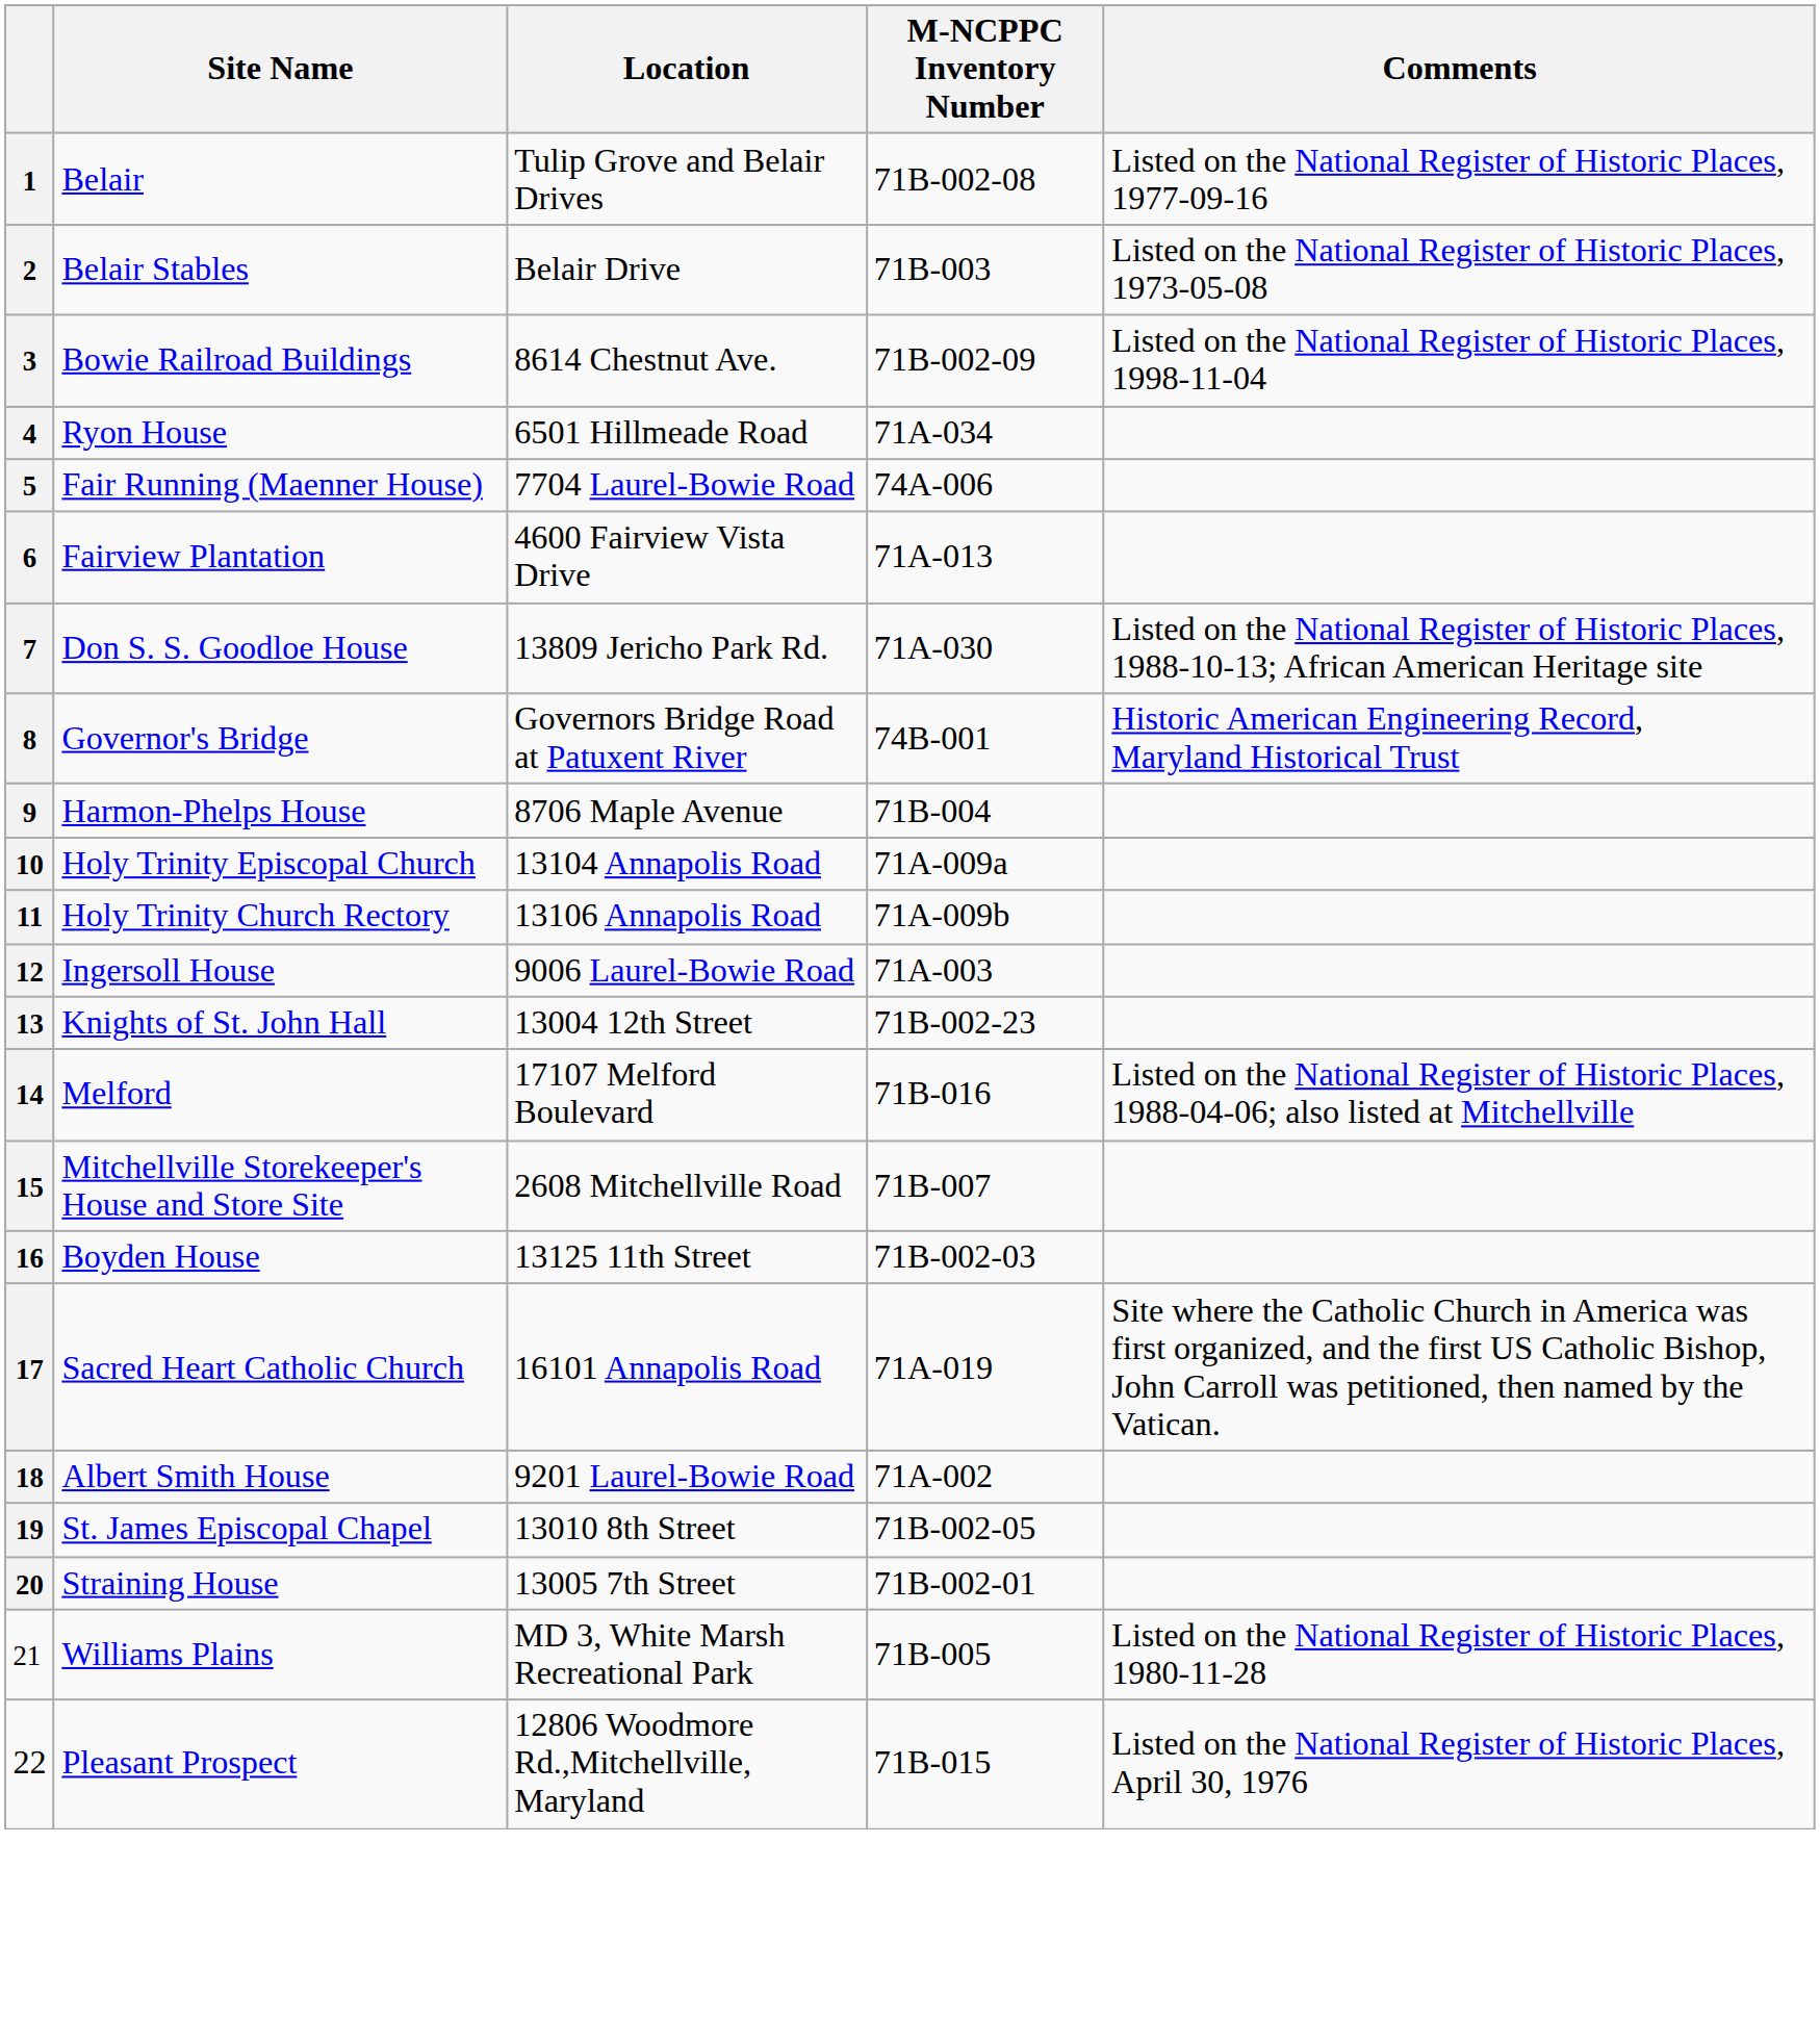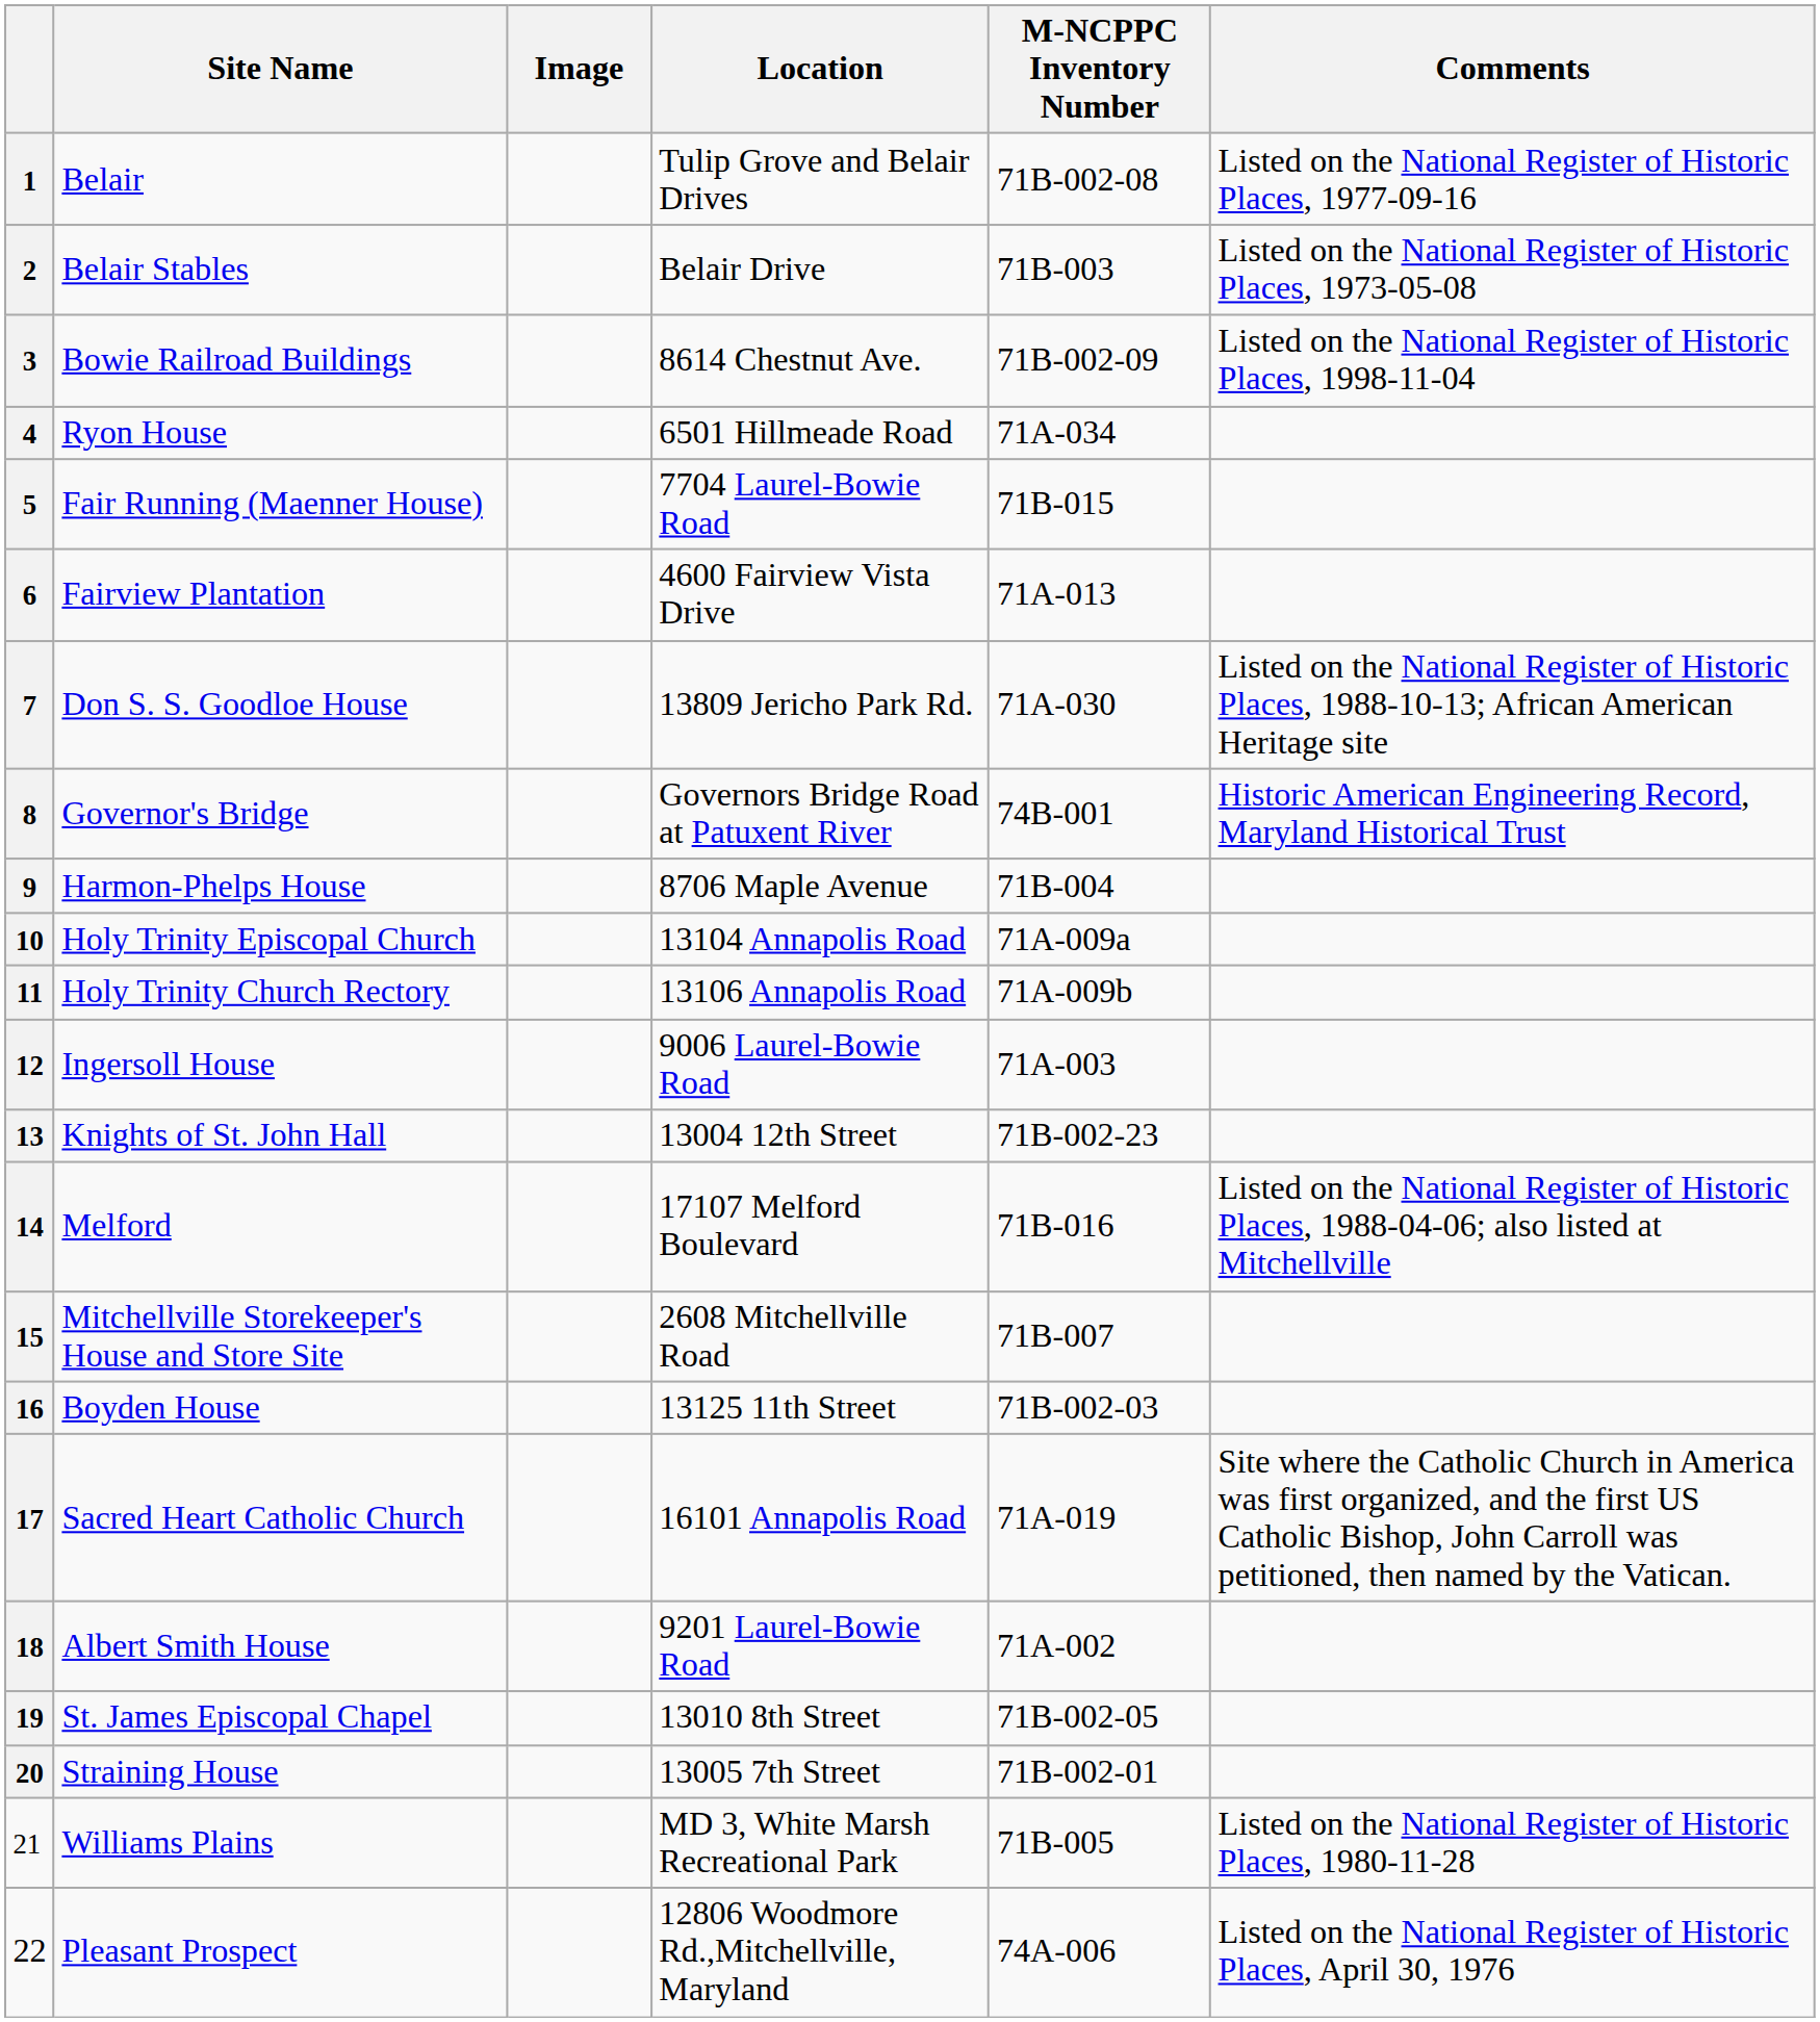 <table class="wikitable sortable" style="width:98%">
 <tr>
 <th></th>
 <th width = 25% ><strong>Site Name</strong></th>
+<th width = 8% class="unsortable" ><strong>Image</strong></th>
 <th><strong>Location</strong></th>
 <th class="unsortable" ><strong>M-NCPPC Inventory Number</strong></th>
 <th class="unsortable" ><strong>Comments</strong></th>
 </tr>
 <tr>
 <th><small>1</small></th>
 <td><a href='#'>Belair</a></td>
+<td></td>
 <td>Tulip Grove and Belair Drives</td>
 <td>71B-002-08</td>
 <td>Listed on the <a href='#'>National Register of Historic Places</a>, 1977-09-16</td>
 </tr>
 <tr>
 <th><small>2</small></th>
 <td><a href='#'>Belair Stables</a></td>
+<td></td>
 <td>Belair Drive</td>
 <td>71B-003</td>
 <td>Listed on the <a href='#'>National Register of Historic Places</a>, 1973-05-08</td>
 </tr>
 <tr>
 <th><small>3</small></th>
 <td><a href='#'>Bowie Railroad Buildings</a></td>
+<td></td>
 <td>8614 Chestnut Ave.</td>
 <td>71B-002-09</td>
 <td>Listed on the <a href='#'>National Register of Historic Places</a>, 1998-11-04</td>
 </tr>
 <tr>
 <th><small>4</small></th>
 <td><a href='#'>Ryon House</a></td>
+<td></td>
 <td>6501 Hillmeade Road</td>
 <td>71A-034</td>
 <td></td>
 </tr>
 <tr>
 <th><small>5</small></th>
 <td><a href='#'>Fair Running (Maenner House)</a></td>
+<td></td>
 <td>7704 <a href='#'>Laurel-Bowie Road</a></td>
-<td>74A-006</td>
+<td>71B-015</td>
 <td></td>
 </tr>
 <tr>
 <th><small>6</small></th>
 <td><a href='#'>Fairview Plantation</a></td>
+<td></td>
 <td>4600 Fairview Vista Drive</td>
 <td>71A-013</td>
 <td></td>
 </tr>
 <tr>
 <th><small>7</small></th>
 <td><a href='#'>Don S. S. Goodloe House</a></td>
+<td></td>
 <td>13809 Jericho Park Rd.</td>
 <td>71A-030</td>
 <td>Listed on the <a href='#'>National Register of Historic Places</a>, 1988-10-13; African American Heritage site</td>
 </tr>
 <tr>
 <th><small>8</small></th>
 <td><a href='#'>Governor's Bridge</a></td>
+<td></td>
 <td>Governors Bridge Road at <a href='#'>Patuxent River</a></td>
 <td>74B-001</td>
 <td><a href='#'>Historic American Engineering Record</a>,<br><a href='#'>Maryland Historical Trust</a></td>
 </tr>
 <tr>
 <th><small>9</small></th>
 <td><a href='#'>Harmon-Phelps House</a></td>
+<td></td>
 <td>8706 Maple Avenue</td>
 <td>71B-004</td>
 <td></td>
 </tr>
 <tr>
 <th><small>10</small></th>
 <td><a href='#'>Holy Trinity Episcopal Church</a></td>
+<td></td>
 <td>13104 <a href='#'>Annapolis Road</a></td>
 <td>71A-009a</td>
 <td></td>
 </tr>
 <tr>
 <th><small>11</small></th>
 <td><a href='#'>Holy Trinity Church Rectory</a></td>
+<td></td>
 <td>13106 <a href='#'>Annapolis Road</a></td>
 <td>71A-009b</td>
 <td></td>
 </tr>
 <tr>
 <th><small>12</small></th>
 <td><a href='#'>Ingersoll House</a></td>
+<td></td>
 <td>9006 <a href='#'>Laurel-Bowie Road</a></td>
 <td>71A-003</td>
 <td></td>
 </tr>
 <tr>
 <th><small>13</small></th>
 <td><a href='#'>Knights of St. John Hall</a></td>
+<td></td>
 <td>13004 12th Street</td>
 <td>71B-002-23</td>
 <td></td>
 </tr>
 <tr>
 <th><small>14</small></th>
 <td><a href='#'>Melford</a></td>
+<td></td>
 <td>17107 Melford Boulevard</td>
 <td>71B-016</td>
 <td>Listed on the <a href='#'>National Register of Historic Places</a>, 1988-04-06; also listed at <a href='#'>Mitchellville</a></td>
 </tr>
 <tr>
 <th><small>15</small></th>
 <td><a href='#'>Mitchellville Storekeeper's House and Store Site</a></td>
+<td></td>
 <td>2608 Mitchellville Road</td>
 <td>71B-007</td>
 <td></td>
 </tr>
 <tr>
 <th><small>16</small></th>
 <td><a href='#'>Boyden House</a></td>
+<td></td>
 <td>13125 11th Street</td>
 <td>71B-002-03</td>
 <td></td>
 </tr>
 <tr>
 <th><small>17</small></th>
 <td><a href='#'>Sacred Heart Catholic Church</a></td>
+<td></td>
 <td>16101 <a href='#'>Annapolis Road</a></td>
 <td>71A-019</td>
 <td>Site where the Catholic Church in America was first organized, and the first US Catholic Bishop, John Carroll was petitioned, then named by the Vatican.</td>
 </tr>
 <tr>
 <th><small>18</small></th>
 <td><a href='#'>Albert Smith House</a></td>
+<td></td>
 <td>9201 <a href='#'>Laurel-Bowie Road</a></td>
 <td>71A-002</td>
 <td></td>
 </tr>
 <tr>
 <th><small>19</small></th>
 <td><a href='#'>St. James Episcopal Chapel</a></td>
+<td></td>
 <td>13010 8th Street</td>
 <td>71B-002-05</td>
 <td></td>
 </tr>
 <tr>
 <th><small>20</small></th>
 <td><a href='#'>Straining House</a></td>
+<td></td>
 <td>13005 7th Street</td>
 <td>71B-002-01</td>
 <td></td>
 </tr>
 <tr>
 <td><small>21</small></td>
 <td><a href='#'>Williams Plains</a></td>
+<td></td>
 <td>MD 3, White Marsh Recreational Park</td>
 <td>71B-005</td>
 <td>Listed on the <a href='#'>National Register of Historic Places</a>, 1980-11-28</td>
 </tr>
 <tr>
 <td>22</td>
 <td><a href='#'>Pleasant Prospect</a></td>
+<td></td>
 <td>12806 Woodmore Rd.,Mitchellville, Maryland</td>
-<td>71B-015</td>
+<td>74A-006</td>
 <td>Listed on the <a href='#'>National Register of Historic Places</a>, April 30, 1976</td>
 </tr>
 </table>
